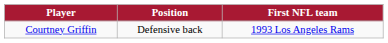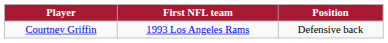 <table class="wikitable" width="65%">
 <tr align="center"  style="background:#A81933;color:#FFFFFF;">
 <td><strong>Player</strong></td>
+<td><strong>First NFL team</strong></td>
 <td><strong>Position</strong></td>
-<td><strong>First NFL team</strong></td>
 </tr>
 <tr align="center" bgcolor="">
 <td><a href='#'>Courtney Griffin</a></td>
+<td><a href='#'>1993 Los Angeles Rams</a></td>
 <td>Defensive back</td>
-<td><a href='#'>1993 Los Angeles Rams</a></td>
 </tr>
 </table>
